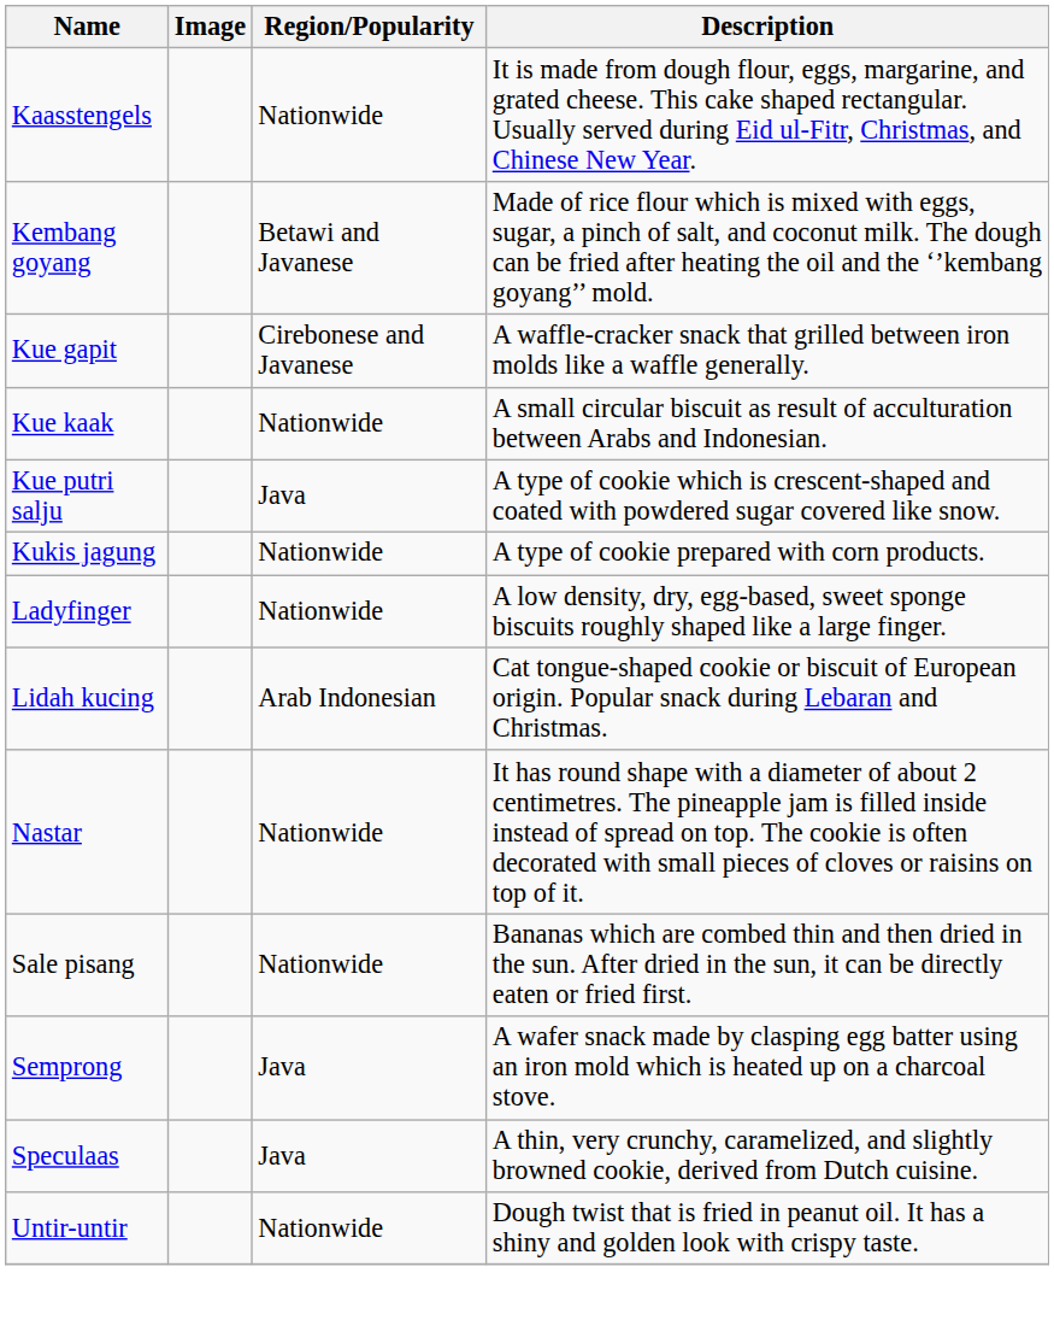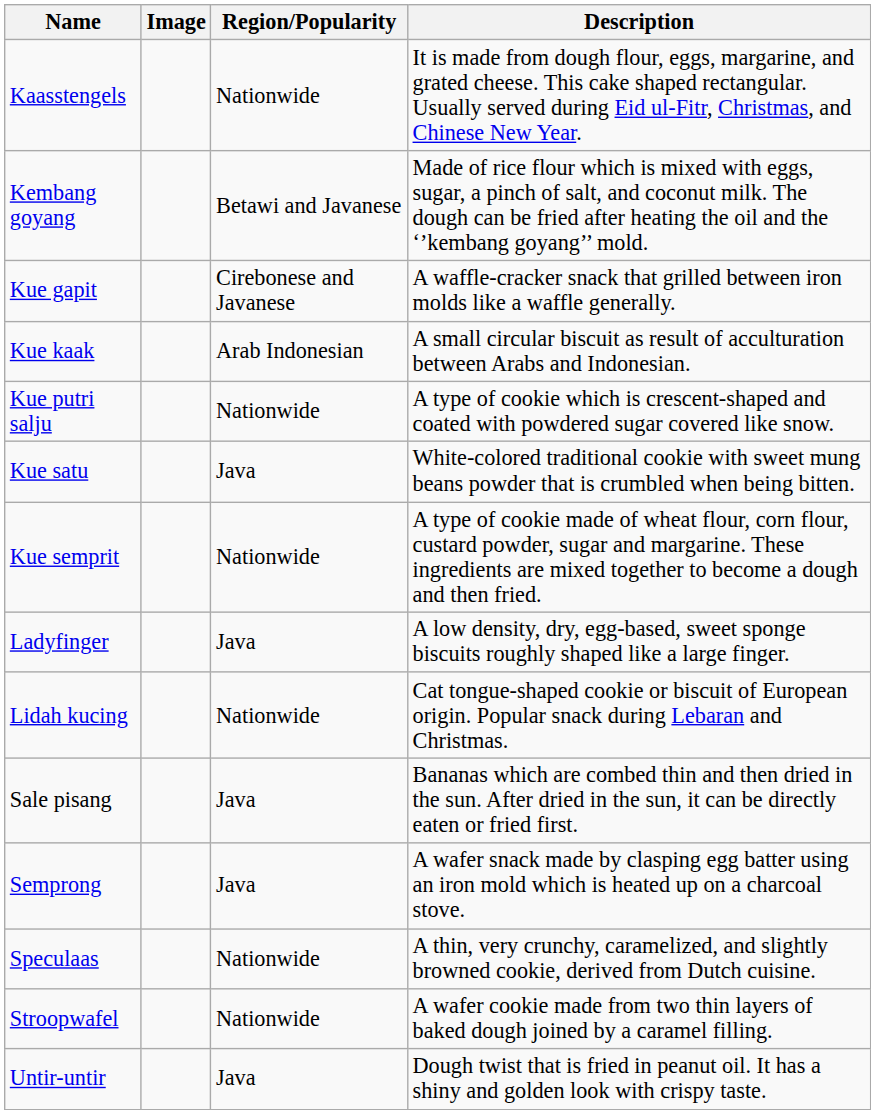 <table class="wikitable sortable" width="100%">
 <tr>
 <th>Name</th>
 <th>Image</th>
 <th>Region/Popularity</th>
 <th>Description</th>
 </tr>
 <tr>
 <td><a href='#'>Kaasstengels</a></td>
 <td></td>
 <td>Nationwide</td>
 <td>It is made from dough flour, eggs, margarine, and grated cheese. This cake shaped rectangular. Usually served during <a href='#'>Eid ul-Fitr</a>, <a href='#'>Christmas</a>, and <a href='#'>Chinese New Year</a>.</td>
 </tr>
 <tr>
 <td><a href='#'>Kembang goyang</a></td>
 <td></td>
 <td>Betawi and Javanese</td>
 <td>Made of rice flour which is mixed with eggs, sugar, a pinch of salt, and coconut milk. The dough can be fried after heating the oil and the ‘’kembang goyang’’ mold.</td>
 </tr>
 <tr>
 <td><a href='#'>Kue gapit</a></td>
 <td></td>
 <td>Cirebonese and Javanese</td>
 <td>A waffle-cracker snack that grilled between iron molds like a waffle generally.</td>
 </tr>
 <tr>
 <td><a href='#'>Kue kaak</a></td>
 <td></td>
-<td>Nationwide</td>
+<td>Arab Indonesian</td>
 <td>A small circular biscuit as result of acculturation between Arabs and Indonesian.</td>
 </tr>
 <tr>
 <td><a href='#'>Kue putri salju</a></td>
 <td></td>
-<td>Java</td>
+<td>Nationwide</td>
 <td>A type of cookie which is crescent-shaped and coated with powdered sugar covered like snow.</td>
 </tr>
 <tr>
-<td><a href='#'>Kukis jagung</a></td>
+<td><a href='#'>Kue satu</a></td>
+<td></td>
+<td>Java</td>
+<td>White-colored traditional cookie with sweet mung beans powder that is crumbled when being bitten.</td>
+</tr>
+<tr>
+<td><a href='#'>Kue semprit</a></td>
 <td></td>
 <td>Nationwide</td>
-<td>A type of cookie prepared with corn products.</td>
+<td>A type of cookie made of wheat flour, corn flour, custard powder, sugar and margarine. These ingredients are mixed together to become a dough and then fried.</td>
 </tr>
 <tr>
 <td><a href='#'>Ladyfinger</a></td>
 <td></td>
-<td>Nationwide</td>
+<td>Java</td>
 <td>A low density, dry, egg-based, sweet sponge biscuits roughly shaped like a large finger.</td>
 </tr>
 <tr>
 <td><a href='#'>Lidah kucing</a></td>
 <td></td>
-<td>Arab Indonesian</td>
+<td>Nationwide</td>
 <td>Cat tongue-shaped cookie or biscuit of European origin. Popular snack during <a href='#'>Lebaran</a> and Christmas.</td>
-</tr>
-<tr>
-<td><a href='#'>Nastar</a></td>
-<td></td>
-<td>Nationwide</td>
-<td>It has round shape with a diameter of about 2 centimetres. The pineapple jam is filled inside instead of spread on top. The cookie is often decorated with small pieces of cloves or raisins on top of it.</td>
 </tr>
 <tr>
 <td>Sale pisang</td>
 <td></td>
-<td>Nationwide</td>
+<td>Java</td>
 <td>Bananas which are combed thin and then dried in the sun. After dried in the sun, it can be directly eaten or fried first.</td>
 </tr>
 <tr>
 <td><a href='#'>Semprong</a></td>
 <td></td>
 <td>Java</td>
 <td>A wafer snack made by clasping egg batter using an iron mold which is heated up on a charcoal stove.</td>
 </tr>
 <tr>
 <td><a href='#'>Speculaas</a></td>
 <td></td>
-<td>Java</td>
+<td>Nationwide</td>
 <td>A thin, very crunchy, caramelized, and slightly browned cookie, derived from Dutch cuisine.</td>
+</tr>
+<tr>
+<td><a href='#'>Stroopwafel</a></td>
+<td></td>
+<td>Nationwide</td>
+<td>A wafer cookie made from two thin layers of baked dough joined by a caramel filling.</td>
 </tr>
 <tr>
 <td><a href='#'>Untir-untir</a></td>
 <td></td>
-<td>Nationwide</td>
+<td>Java</td>
 <td>Dough twist that is fried in peanut oil. It has a shiny and golden look with crispy taste.</td>
 </tr>
 <tr>
 </tr>
 </table>
